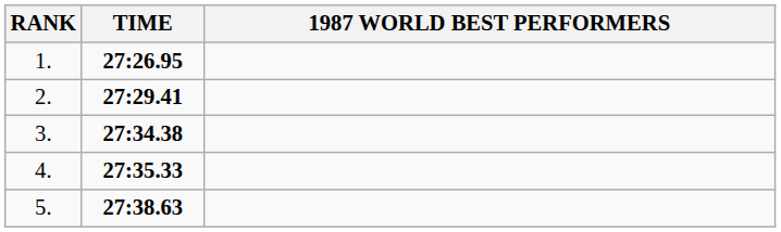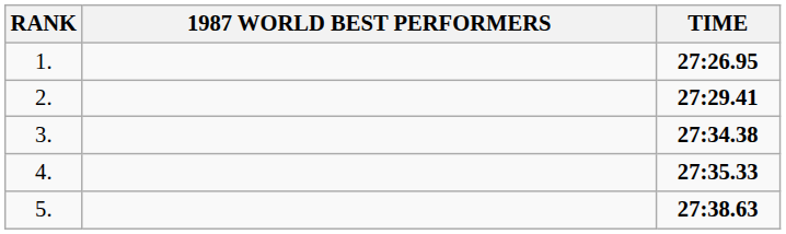 <table class="wikitable" style="border-collapse: collapse; font-size: 90%;">
 <tr>
 <th>RANK</th>
+<th align="center" style="width: 25em">1987 WORLD BEST PERFORMERS</th>
 <th align="center" style="width: 5em">TIME</th>
-<th align="center" style="width: 25em">1987 WORLD BEST PERFORMERS</th>
 </tr>
 <tr>
 <td align="center">1.</td>
+<td></td>
 <td align="center"><strong>27:26.95</strong></td>
-<td></td>
 </tr>
 <tr>
 <td align="center">2.</td>
+<td></td>
 <td align="center"><strong>27:29.41</strong></td>
-<td></td>
 </tr>
 <tr>
 <td align="center">3.</td>
+<td></td>
 <td align="center"><strong>27:34.38</strong></td>
-<td></td>
 </tr>
 <tr>
 <td align="center">4.</td>
+<td></td>
 <td align="center"><strong>27:35.33</strong></td>
-<td></td>
 </tr>
 <tr>
 <td align="center">5.</td>
+<td></td>
 <td align="center"><strong>27:38.63</strong></td>
-<td></td>
 </tr>
 </table>
